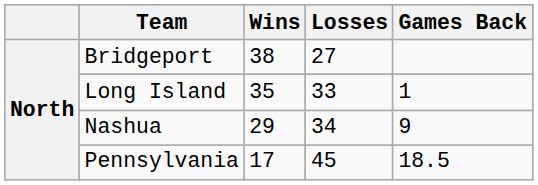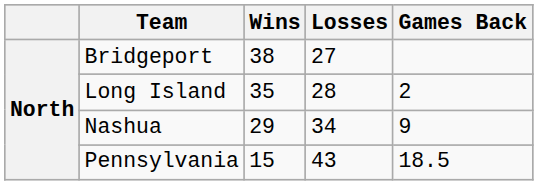 <table class="wikitable">
 <tr>
 <th></th>
 <th>Team</th>
 <th>Wins</th>
 <th>Losses</th>
 <th>Games Back</th>
 </tr>
 <tr>
 <th rowspan="4">North</th>
 <td>Bridgeport</td>
 <td>38</td>
 <td>27</td>
 <td> </td>
 </tr>
 <tr>
 <td>Long Island</td>
 <td>35</td>
-<td>33</td>
-<td>1</td>
+<td>28</td>
+<td>2</td>
 </tr>
 <tr>
 <td>Nashua</td>
 <td>29</td>
 <td>34</td>
 <td>9</td>
 </tr>
 <tr>
 <td>Pennsylvania</td>
-<td>17</td>
-<td>45</td>
+<td>15</td>
+<td>43</td>
 <td>18.5</td>
 </tr>
 </table>
